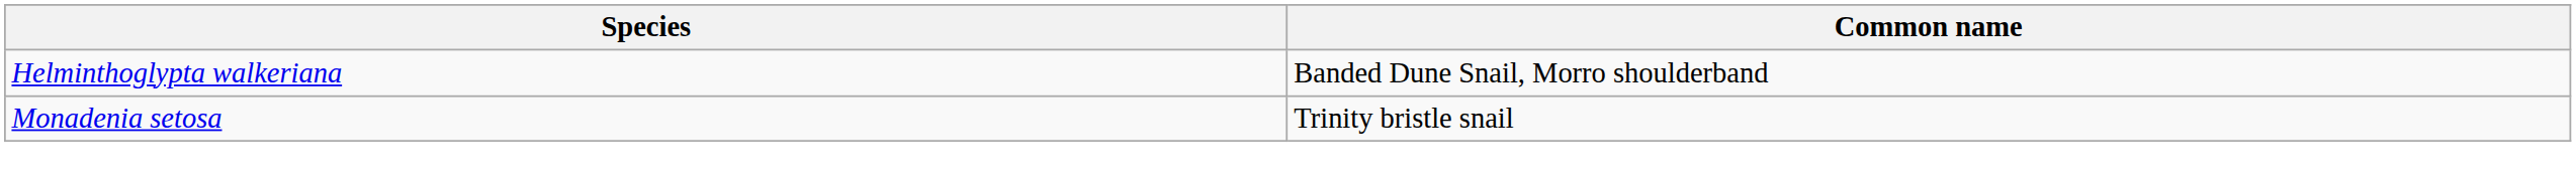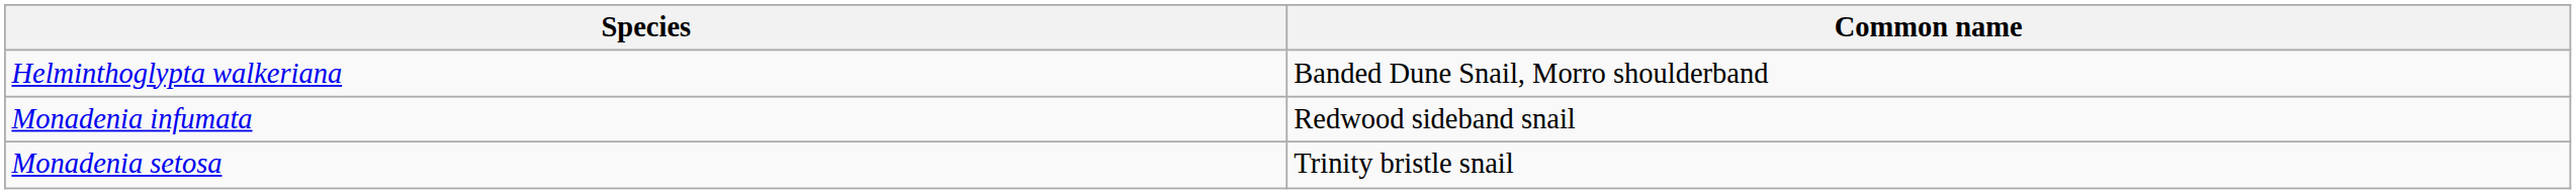 <table width=90% class="wikitable">
 <tr>
 <th width=25%>Species</th>
 <th width=25%>Common name</th>
 </tr>
 <tr>
 <td><em><a href='#'>Helminthoglypta walkeriana</a></em></td>
 <td>Banded Dune Snail, Morro shoulderband</td>
 </tr>
 <tr>
+<td><em><a href='#'>Monadenia infumata</a></em></td>
+<td>Redwood sideband snail</td>
+</tr>
+<tr>
 <td><em><a href='#'>Monadenia setosa</a></em></td>
 <td>Trinity bristle snail</td>
 </tr>
 </table>
